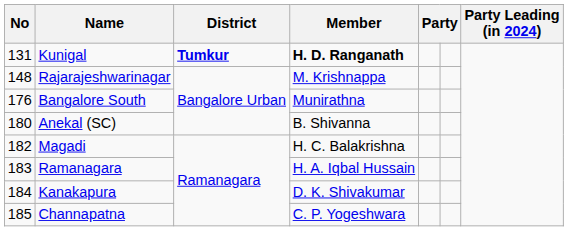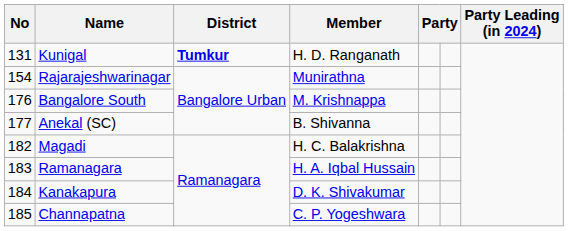 <table class="wikitable">
 <tr>
 <th>No</th>
 <th>Name</th>
 <th>District</th>
 <th>Member</th>
 <th colspan="2">Party</th>
 <th colspan="2">Party Leading<br>(in <a href='#'>2024</a>)</th>
 </tr>
 <tr>
 <td>131</td>
 <td><a href='#'>Kunigal</a></td>
 <td><strong><a href='#'>Tumkur</a></strong></td>
-<td><strong>H. D. Ranganath</strong></td>
+<td>H. D. Ranganath</td>
 <td></td>
 <td></td>
 </tr>
 <tr>
-<td>148</td>
+<td>154</td>
 <td><a href='#'>Rajarajeshwarinagar</a></td>
 <td rowspan="3"><a href='#'>Bangalore Urban</a></td>
-<td><a href='#'>M. Krishnappa</a></td>
+<td><a href='#'>Munirathna</a></td>
 <td></td>
 <td></td>
 </tr>
 <tr>
 <td>176</td>
 <td><a href='#'>Bangalore South</a></td>
-<td><a href='#'>Munirathna</a></td>
+<td><a href='#'>M. Krishnappa</a></td>
 <td></td>
 <td></td>
 </tr>
 <tr>
-<td>180</td>
+<td>177</td>
 <td><a href='#'>Anekal</a> (SC)</td>
 <td>B. Shivanna</td>
 <td></td>
 <td></td>
 </tr>
 <tr>
 <td>182</td>
 <td><a href='#'>Magadi</a></td>
 <td rowspan="4"><a href='#'>Ramanagara</a></td>
 <td>H. C. Balakrishna</td>
 <td></td>
 <td></td>
 </tr>
 <tr>
 <td>183</td>
 <td><a href='#'>Ramanagara</a></td>
 <td><a href='#'>H. A. Iqbal Hussain</a></td>
 <td></td>
 <td></td>
 </tr>
 <tr>
 <td>184</td>
 <td><a href='#'>Kanakapura</a></td>
 <td><a href='#'>D. K. Shivakumar</a></td>
 <td></td>
 <td></td>
 </tr>
 <tr>
 <td>185</td>
 <td><a href='#'>Channapatna</a></td>
 <td><a href='#'>C. P. Yogeshwara</a></td>
 <td></td>
 <td></td>
 </tr>
 </table>
